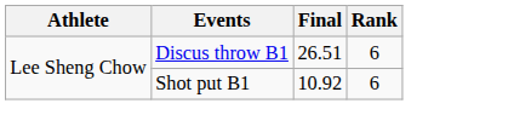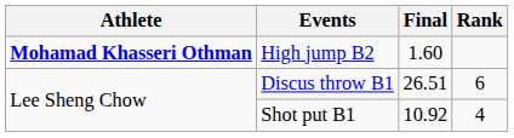 <table class="wikitable">
 <tr>
 <th>Athlete</th>
 <th>Events</th>
 <th>Final</th>
 <th>Rank</th>
+</tr>
+<tr>
+<td><strong><a href='#'>Mohamad Khasseri Othman</a></strong></td>
+<td><a href='#'>High jump B2</a></td>
+<td align="center">1.60</td>
+<td align="center"></td>
 </tr>
 <tr>
 <td rowspan="2">Lee Sheng Chow</td>
 <td><a href='#'>Discus throw B1</a></td>
 <td align="center">26.51</td>
 <td align="center">6</td>
 </tr>
 <tr>
 <td>Shot put B1</td>
 <td align="center">10.92</td>
-<td align="center">6</td>
+<td align="center">4</td>
 </tr>
 </table>
